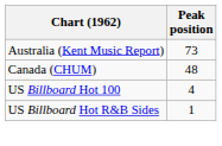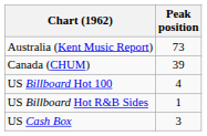 <table class="wikitable sortable">
 <tr>
 <th>Chart (1962)</th>
 <th>Peak<br>position</th>
 </tr>
 <tr>
 <td>Australia (<a href='#'>Kent Music Report</a>)</td>
 <td align="center">73</td>
 </tr>
 <tr>
 <td>Canada (<a href='#'>CHUM</a>)</td>
-<td align="center">48</td>
+<td align="center">39</td>
 </tr>
 <tr>
 <td>US <a href='#'><em>Billboard</em> Hot 100</a></td>
 <td align="center">4</td>
 </tr>
 <tr>
 <td>US <em>Billboard</em> <a href='#'>Hot R&B Sides</a></td>
 <td align="center">1</td>
 </tr>
+<tr>
+<td>US <em><a href='#'>Cash Box</a></em></td>
+<td align="center">3</td>
+</tr>
 </table>
